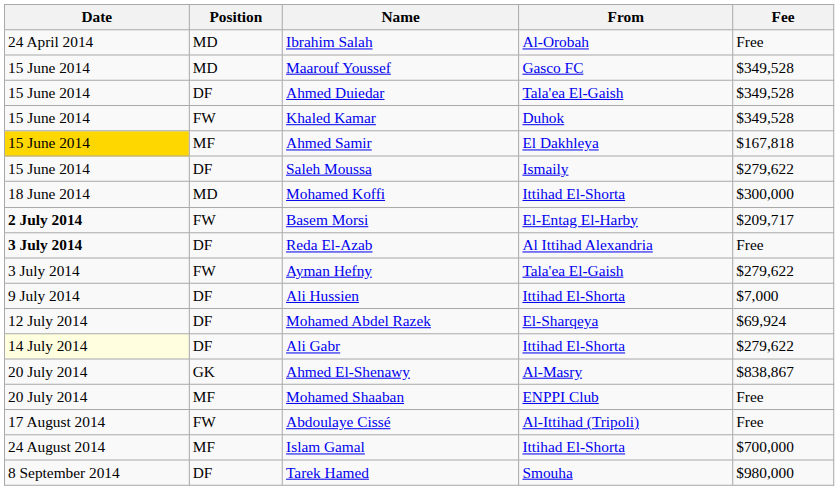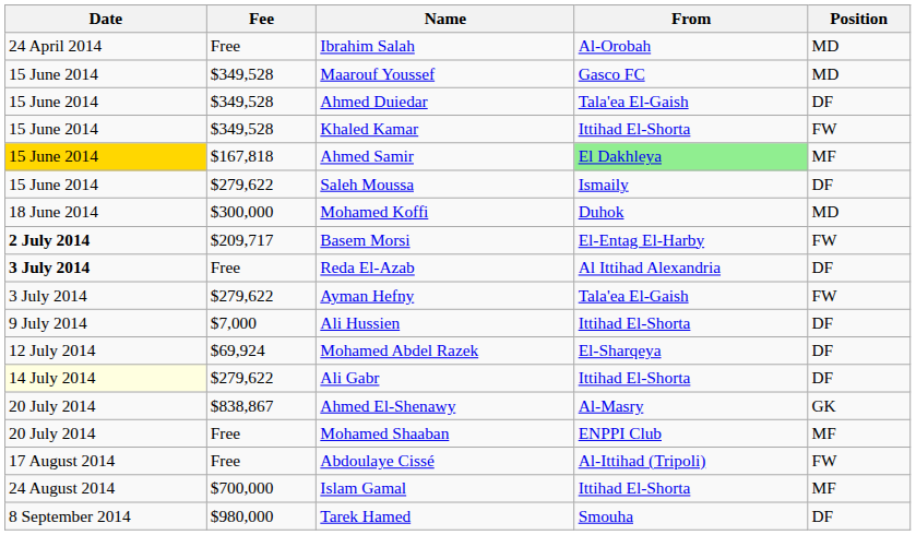 <table width=65% class="wikitable" style="text-align:center; font-size:95%; text-align:left">
 <tr>
 <th><strong>Date</strong></th>
-<th><strong>Position</strong></th>
+<th><strong>Fee</strong></th>
 <th><strong>Name</strong></th>
 <th><strong>From</strong></th>
-<th><strong>Fee</strong></th>
+<th><strong>Position</strong></th>
 </tr>
 <tr --->
 <td>24 April 2014</td>
-<td>MD</td>
+<td>Free</td>
 <td> <a href='#'>Ibrahim Salah</a></td>
 <td> <a href='#'>Al-Orobah</a></td>
-<td>Free</td>
+<td>MD</td>
 </tr>
 <tr --->
 <td>15 June 2014</td>
-<td>MD</td>
+<td>$349,528</td>
 <td> <a href='#'>Maarouf Youssef</a></td>
 <td> <a href='#'>Gasco FC</a></td>
-<td>$349,528</td>
+<td>MD</td>
 </tr>
 <tr --->
 <td>15 June 2014</td>
-<td>DF</td>
+<td>$349,528</td>
 <td> <a href='#'>Ahmed Duiedar</a></td>
 <td> <a href='#'>Tala'ea El-Gaish</a></td>
-<td>$349,528</td>
+<td>DF</td>
 </tr>
 <tr --->
 <td>15 June 2014</td>
+<td>$349,528</td>
+<td> <a href='#'>Khaled Kamar</a></td>
+<td> <a href='#'>Ittihad El-Shorta</a></td>
 <td>FW</td>
-<td> <a href='#'>Khaled Kamar</a></td>
-<td> <a href='#'>Duhok</a></td>
-<td>$349,528</td>
 </tr>
 <tr --->
 <td style="background: gold;">15 June 2014</td>
+<td>$167,818</td>
+<td> <a href='#'>Ahmed Samir</a></td>
+<td style="background: lightgreen;"> <a href='#'>El Dakhleya</a></td>
 <td>MF</td>
-<td> <a href='#'>Ahmed Samir</a></td>
-<td> <a href='#'>El Dakhleya</a></td>
-<td>$167,818</td>
 </tr>
 <tr --->
 <td>15 June 2014</td>
-<td>DF</td>
+<td>$279,622</td>
 <td> <a href='#'>Saleh Moussa</a></td>
 <td> <a href='#'>Ismaily</a></td>
-<td>$279,622</td>
+<td>DF</td>
 </tr>
 <tr --->
 <td>18 June 2014</td>
+<td>$300,000</td>
+<td> <a href='#'>Mohamed Koffi</a></td>
+<td> <a href='#'>Duhok</a></td>
 <td>MD</td>
-<td> <a href='#'>Mohamed Koffi</a></td>
-<td> <a href='#'>Ittihad El-Shorta</a></td>
-<td>$300,000</td>
 </tr>
 <tr --->
 <td><strong>2 July 2014</strong></td>
-<td>FW</td>
+<td>$209,717</td>
 <td> <a href='#'>Basem Morsi</a></td>
 <td> <a href='#'>El-Entag El-Harby</a></td>
-<td>$209,717</td>
+<td>FW</td>
 </tr>
 <tr --->
 <td><strong>3 July 2014</strong></td>
-<td>DF</td>
+<td>Free</td>
 <td> <a href='#'>Reda El-Azab</a></td>
 <td> <a href='#'>Al Ittihad Alexandria</a></td>
-<td>Free</td>
+<td>DF</td>
 </tr>
 <tr --->
 <td>3 July 2014</td>
-<td>FW</td>
+<td>$279,622</td>
 <td> <a href='#'>Ayman Hefny</a></td>
 <td> <a href='#'>Tala'ea El-Gaish</a></td>
-<td>$279,622</td>
+<td>FW</td>
 </tr>
 <tr --->
 <td>9 July 2014</td>
-<td>DF</td>
+<td>$7,000</td>
 <td> <a href='#'>Ali Hussien</a></td>
 <td> <a href='#'>Ittihad El-Shorta</a></td>
-<td>$7,000</td>
+<td>DF</td>
 </tr>
 <tr --->
 <td>12 July 2014</td>
-<td>DF</td>
+<td>$69,924</td>
 <td> <a href='#'>Mohamed Abdel Razek</a></td>
 <td> <a href='#'>El-Sharqeya</a></td>
-<td>$69,924</td>
+<td>DF</td>
 </tr>
 <tr --->
 <td style="background: lightyellow;">14 July 2014</td>
-<td>DF</td>
+<td>$279,622</td>
 <td> <a href='#'>Ali Gabr</a></td>
 <td> <a href='#'>Ittihad El-Shorta</a></td>
-<td>$279,622</td>
+<td>DF</td>
 </tr>
 <tr --->
 <td>20 July 2014</td>
-<td>GK</td>
+<td>$838,867</td>
 <td> <a href='#'>Ahmed El-Shenawy</a></td>
 <td> <a href='#'>Al-Masry</a></td>
-<td>$838,867</td>
+<td>GK</td>
 </tr>
 <tr --->
 <td>20 July 2014</td>
-<td>MF</td>
+<td>Free</td>
 <td> <a href='#'>Mohamed Shaaban</a></td>
 <td> <a href='#'>ENPPI Club</a></td>
-<td>Free</td>
+<td>MF</td>
 </tr>
 <tr --->
 <td>17 August 2014</td>
-<td>FW</td>
+<td>Free</td>
 <td> <a href='#'>Abdoulaye Cissé</a></td>
 <td> <a href='#'>Al-Ittihad (Tripoli)</a></td>
-<td>Free</td>
+<td>FW</td>
 </tr>
 <tr --->
 <td>24 August 2014</td>
-<td>MF</td>
+<td>$700,000</td>
 <td> <a href='#'>Islam Gamal</a></td>
 <td> <a href='#'>Ittihad El-Shorta</a></td>
-<td>$700,000</td>
+<td>MF</td>
 </tr>
 <tr --->
 <td>8 September 2014</td>
-<td>DF</td>
+<td>$980,000</td>
 <td> <a href='#'>Tarek Hamed</a></td>
 <td> <a href='#'>Smouha</a></td>
-<td>$980,000</td>
+<td>DF</td>
 </tr>
 </table>
